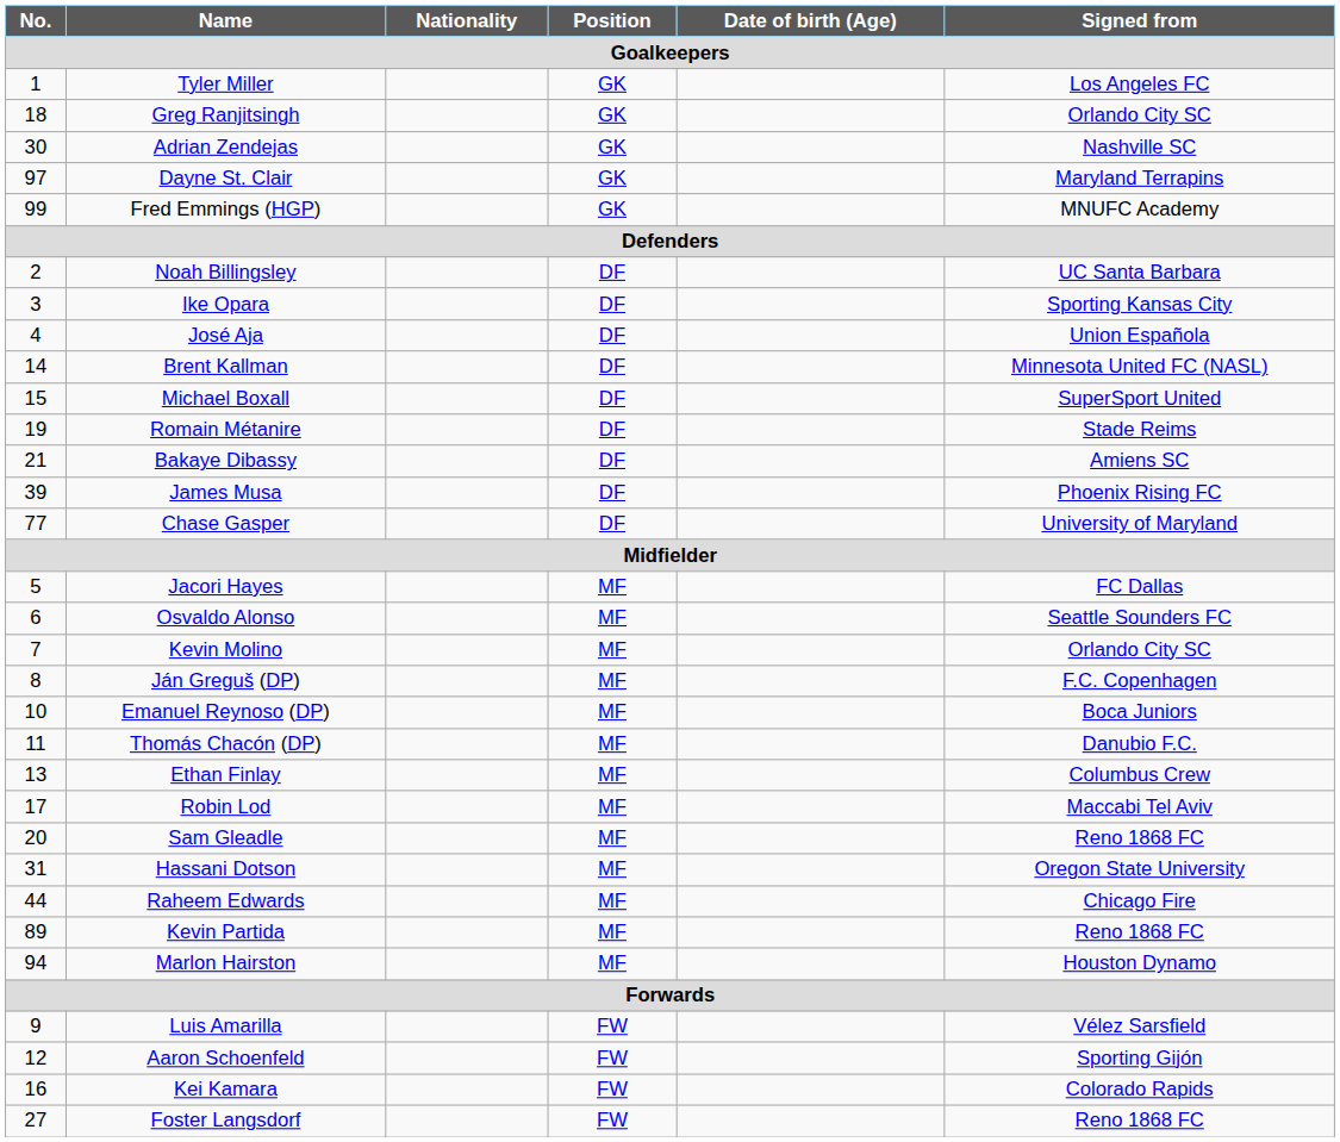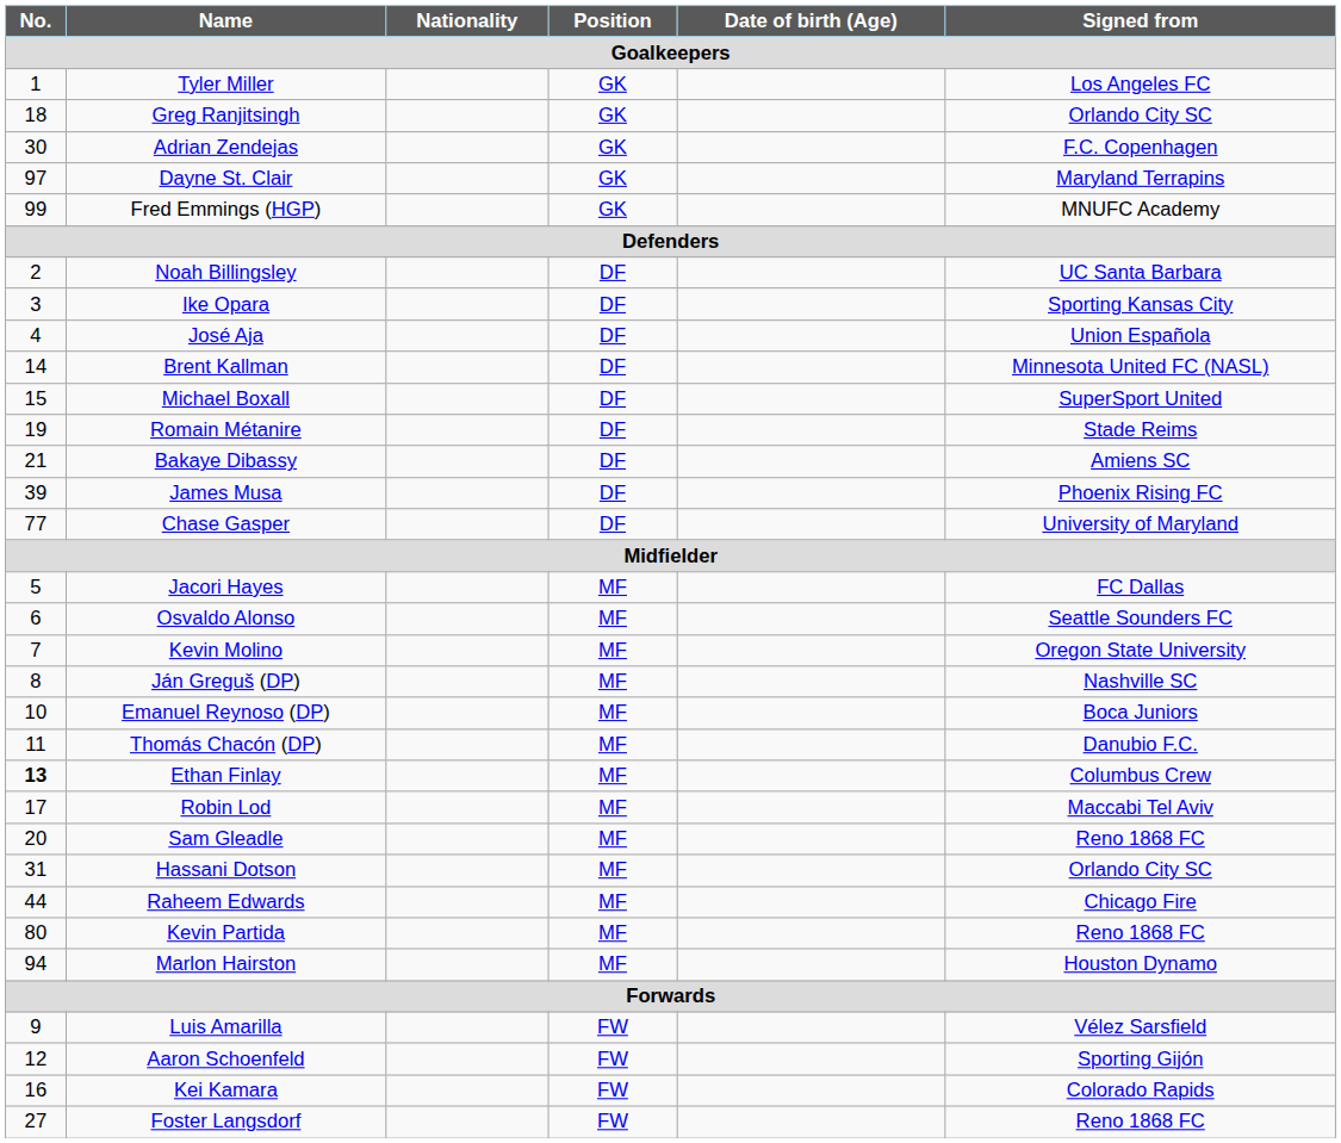 <table class="wikitable" style="text-align:center;width:85%">
 <tr>
 <th style="background:#585958;color:#FFFFFF;border:1px solid #9BCDE4">No.</th>
 <th style="background:#585958;color:#FFFFFF;border:1px solid #9BCDE4">Name</th>
 <th style="background:#585958;color:#FFFFFF;border:1px solid #9BCDE4">Nationality</th>
 <th style="background:#585958;color:#FFFFFF;border:1px solid #9BCDE4">Position</th>
 <th style="background:#585958;color:#FFFFFF;border:1px solid #9BCDE4">Date of birth (Age)</th>
 <th style="background:#585958;color:#FFFFFF;border:1px solid #9BCDE4">Signed from</th>
 </tr>
 <tr>
 <th colspan="11" style="background:#dcdcdc">Goalkeepers</th>
 </tr>
 <tr>
 <td>1</td>
 <td><a href='#'>Tyler Miller</a></td>
 <td></td>
 <td><a href='#'>GK</a></td>
 <td></td>
 <td> <a href='#'>Los Angeles FC</a></td>
 </tr>
 <tr>
 <td>18</td>
 <td><a href='#'>Greg Ranjitsingh</a></td>
 <td></td>
 <td><a href='#'>GK</a></td>
 <td></td>
 <td> <a href='#'>Orlando City SC</a></td>
 </tr>
 <tr>
 <td>30</td>
 <td><a href='#'>Adrian Zendejas</a></td>
 <td></td>
 <td><a href='#'>GK</a></td>
 <td></td>
-<td> <a href='#'>Nashville SC</a></td>
+<td> <a href='#'>F.C. Copenhagen</a></td>
 </tr>
 <tr>
 <td>97</td>
 <td><a href='#'>Dayne St. Clair</a></td>
 <td></td>
 <td><a href='#'>GK</a></td>
 <td></td>
 <td> <a href='#'>Maryland Terrapins</a></td>
 </tr>
 <tr>
 <td>99</td>
 <td>Fred Emmings (<a href='#'>HGP</a>)</td>
 <td></td>
 <td><a href='#'>GK</a></td>
 <td></td>
 <td> MNUFC Academy</td>
 </tr>
 <tr>
 <th colspan="12" style="background:#dcdcdc">Defenders</th>
 </tr>
 <tr>
 <td>2</td>
 <td><a href='#'>Noah Billingsley</a></td>
 <td></td>
 <td><a href='#'>DF</a></td>
 <td></td>
 <td> <a href='#'>UC Santa Barbara</a></td>
 </tr>
 <tr>
 <td>3</td>
 <td><a href='#'>Ike Opara</a></td>
 <td></td>
 <td><a href='#'>DF</a></td>
 <td></td>
 <td> <a href='#'>Sporting Kansas City</a></td>
 </tr>
 <tr>
 <td>4</td>
 <td><a href='#'>José Aja</a></td>
 <td></td>
 <td><a href='#'>DF</a></td>
 <td></td>
 <td> <a href='#'>Union Española</a></td>
 </tr>
 <tr>
 <td>14</td>
 <td><a href='#'>Brent Kallman</a></td>
 <td></td>
 <td><a href='#'>DF</a></td>
 <td></td>
 <td> <a href='#'>Minnesota United FC (NASL)</a></td>
 </tr>
 <tr>
 <td>15</td>
 <td><a href='#'>Michael Boxall</a></td>
 <td></td>
 <td><a href='#'>DF</a></td>
 <td></td>
 <td> <a href='#'>SuperSport United</a></td>
 </tr>
 <tr>
 <td>19</td>
 <td><a href='#'>Romain Métanire</a></td>
 <td></td>
 <td><a href='#'>DF</a></td>
 <td></td>
 <td> <a href='#'>Stade Reims</a></td>
 </tr>
 <tr>
 <td>21</td>
 <td><a href='#'>Bakaye Dibassy</a></td>
 <td></td>
 <td><a href='#'>DF</a></td>
 <td></td>
 <td> <a href='#'>Amiens SC</a></td>
 </tr>
 <tr>
 <td>39</td>
 <td><a href='#'>James Musa</a></td>
 <td></td>
 <td><a href='#'>DF</a></td>
 <td></td>
 <td> <a href='#'>Phoenix Rising FC</a></td>
 </tr>
 <tr>
 <td>77</td>
 <td><a href='#'>Chase Gasper</a></td>
 <td></td>
 <td><a href='#'>DF</a></td>
 <td></td>
 <td> <a href='#'>University of Maryland</a></td>
 </tr>
 <tr>
 <th colspan="11" style="background:#dcdcdc">Midfielder</th>
 </tr>
 <tr>
 <td>5</td>
 <td><a href='#'>Jacori Hayes</a></td>
 <td></td>
 <td><a href='#'>MF</a></td>
 <td></td>
 <td> <a href='#'>FC Dallas</a></td>
 </tr>
 <tr>
 <td>6</td>
 <td><a href='#'>Osvaldo Alonso</a></td>
 <td></td>
 <td><a href='#'>MF</a></td>
 <td></td>
 <td> <a href='#'>Seattle Sounders FC</a></td>
 </tr>
 <tr>
 <td>7</td>
 <td><a href='#'>Kevin Molino</a></td>
 <td></td>
 <td><a href='#'>MF</a></td>
 <td></td>
-<td> <a href='#'>Orlando City SC</a></td>
+<td> <a href='#'>Oregon State University</a></td>
 </tr>
 <tr>
 <td>8</td>
 <td><a href='#'>Ján Greguš</a> (<a href='#'>DP</a>)</td>
 <td></td>
 <td><a href='#'>MF</a></td>
 <td></td>
-<td> <a href='#'>F.C. Copenhagen</a></td>
+<td> <a href='#'>Nashville SC</a></td>
 </tr>
 <tr>
 <td>10</td>
 <td><a href='#'>Emanuel Reynoso</a> (<a href='#'>DP</a>)</td>
 <td></td>
 <td><a href='#'>MF</a></td>
 <td></td>
 <td> <a href='#'>Boca Juniors</a></td>
 </tr>
 <tr>
 <td>11</td>
 <td><a href='#'>Thomás Chacón</a> (<a href='#'>DP</a>)</td>
 <td></td>
 <td><a href='#'>MF</a></td>
 <td></td>
 <td> <a href='#'>Danubio F.C.</a></td>
 </tr>
 <tr>
-<td>13</td>
+<td><strong>13</strong></td>
 <td><a href='#'>Ethan Finlay</a></td>
 <td></td>
 <td><a href='#'>MF</a></td>
 <td></td>
 <td> <a href='#'>Columbus Crew</a></td>
 </tr>
 <tr>
 <td>17</td>
 <td><a href='#'>Robin Lod</a></td>
 <td></td>
 <td><a href='#'>MF</a></td>
 <td></td>
 <td> <a href='#'>Maccabi Tel Aviv</a></td>
 </tr>
 <tr>
 <td>20</td>
 <td><a href='#'>Sam Gleadle</a></td>
 <td></td>
 <td><a href='#'>MF</a></td>
 <td></td>
 <td> <a href='#'>Reno 1868 FC</a></td>
 </tr>
 <tr>
 <td>31</td>
 <td><a href='#'>Hassani Dotson</a></td>
 <td></td>
 <td><a href='#'>MF</a></td>
 <td></td>
-<td> <a href='#'>Oregon State University</a></td>
+<td> <a href='#'>Orlando City SC</a></td>
 </tr>
 <tr>
 <td>44</td>
 <td><a href='#'>Raheem Edwards</a></td>
 <td></td>
 <td><a href='#'>MF</a></td>
 <td></td>
 <td> <a href='#'>Chicago Fire</a></td>
 </tr>
 <tr>
-<td>89</td>
+<td>80</td>
 <td><a href='#'>Kevin Partida</a></td>
 <td></td>
 <td><a href='#'>MF</a></td>
 <td></td>
 <td> <a href='#'>Reno 1868 FC</a></td>
 </tr>
 <tr>
 <td>94</td>
 <td><a href='#'>Marlon Hairston</a></td>
 <td></td>
 <td><a href='#'>MF</a></td>
 <td></td>
 <td> <a href='#'>Houston Dynamo</a></td>
 </tr>
 <tr>
 <th colspan="11" style="background:#dcdcdc">Forwards</th>
 </tr>
 <tr>
 <td>9</td>
 <td><a href='#'>Luis Amarilla</a></td>
 <td></td>
 <td><a href='#'>FW</a></td>
 <td></td>
 <td> <a href='#'>Vélez Sarsfield</a></td>
 </tr>
 <tr>
 <td>12</td>
 <td><a href='#'>Aaron Schoenfeld</a></td>
 <td></td>
 <td><a href='#'>FW</a></td>
 <td></td>
 <td> <a href='#'>Sporting Gijón</a></td>
 </tr>
 <tr>
 <td>16</td>
 <td><a href='#'>Kei Kamara</a></td>
 <td></td>
 <td><a href='#'>FW</a></td>
 <td></td>
 <td> <a href='#'>Colorado Rapids</a></td>
 </tr>
 <tr>
 <td>27</td>
 <td><a href='#'>Foster Langsdorf</a></td>
 <td></td>
 <td><a href='#'>FW</a></td>
 <td></td>
 <td> <a href='#'>Reno 1868 FC</a></td>
 </tr>
 </table>
